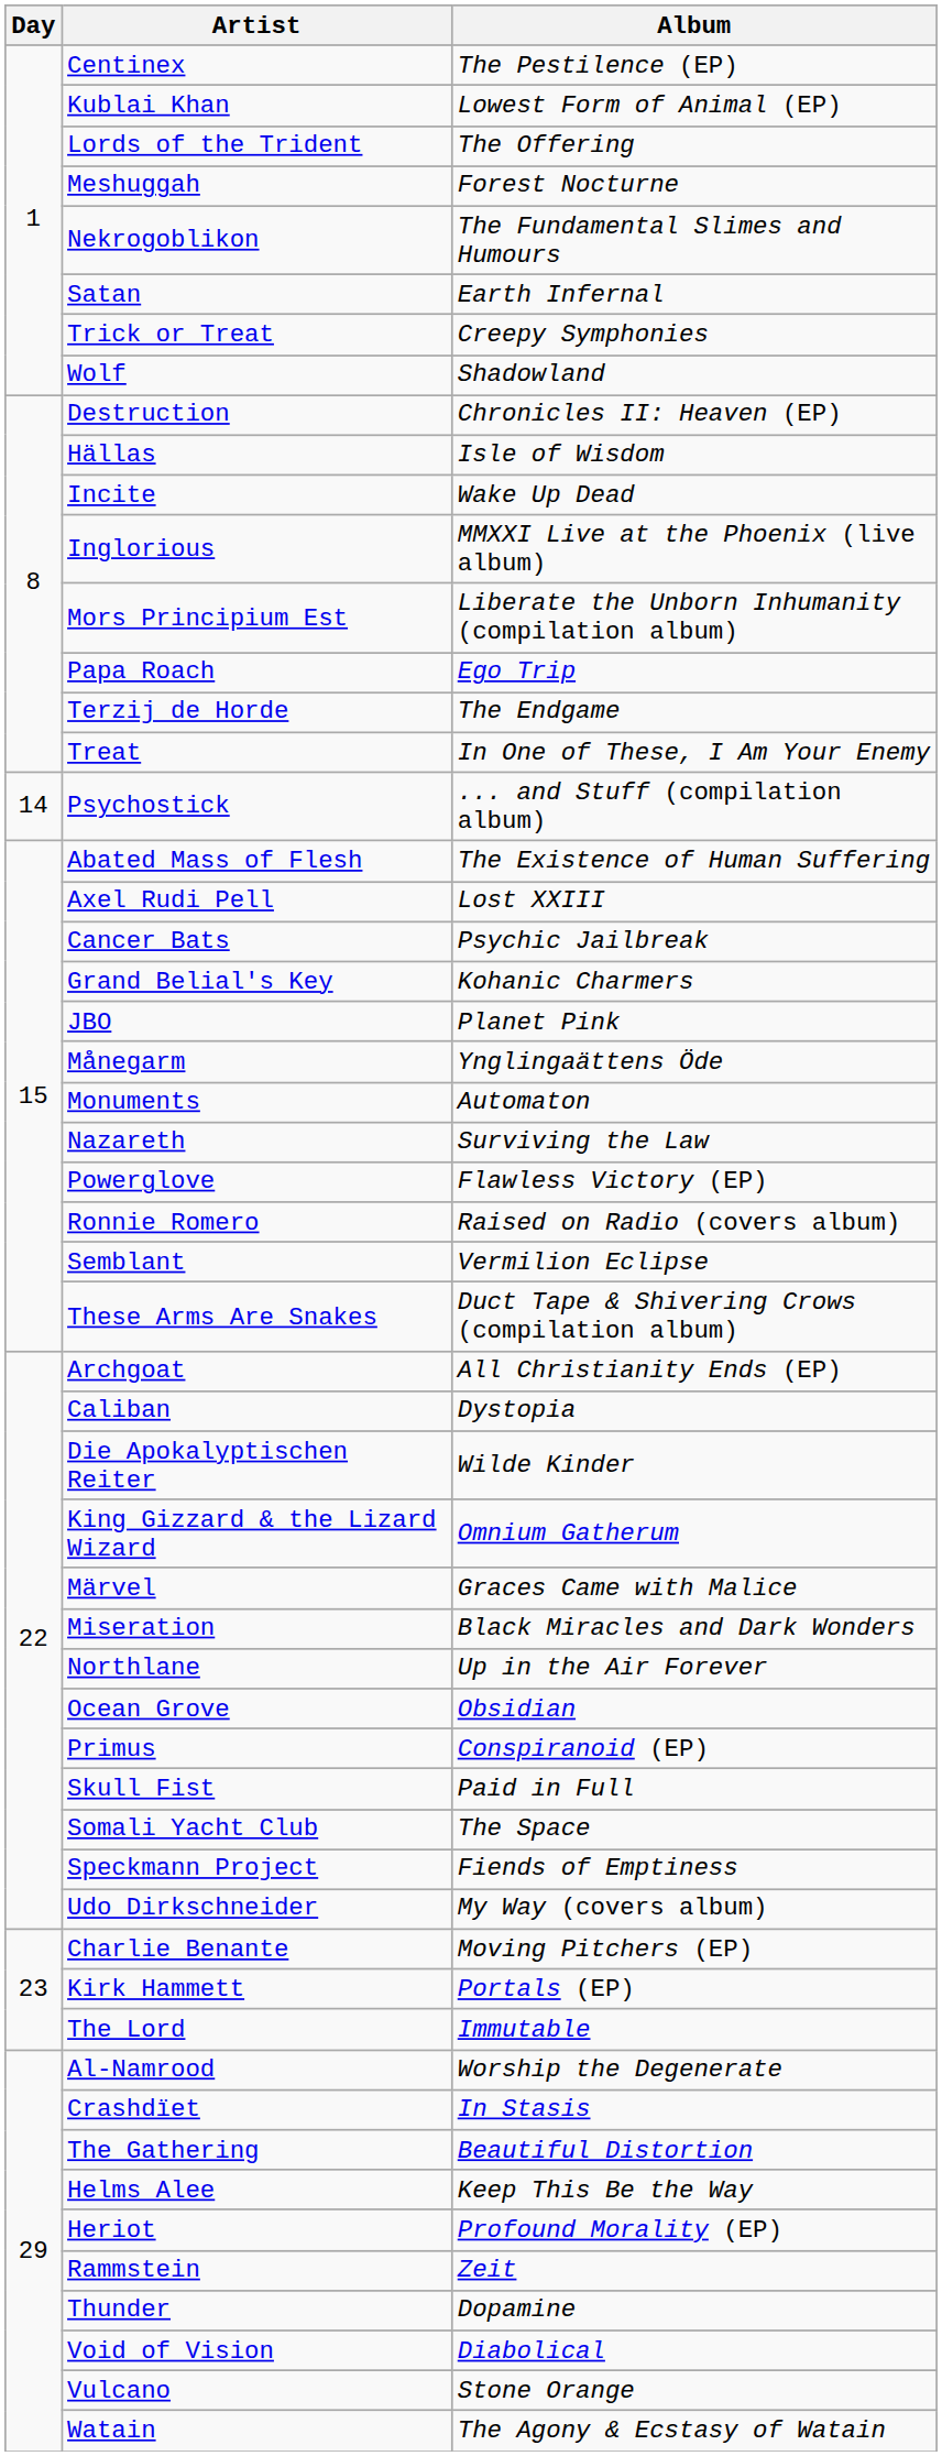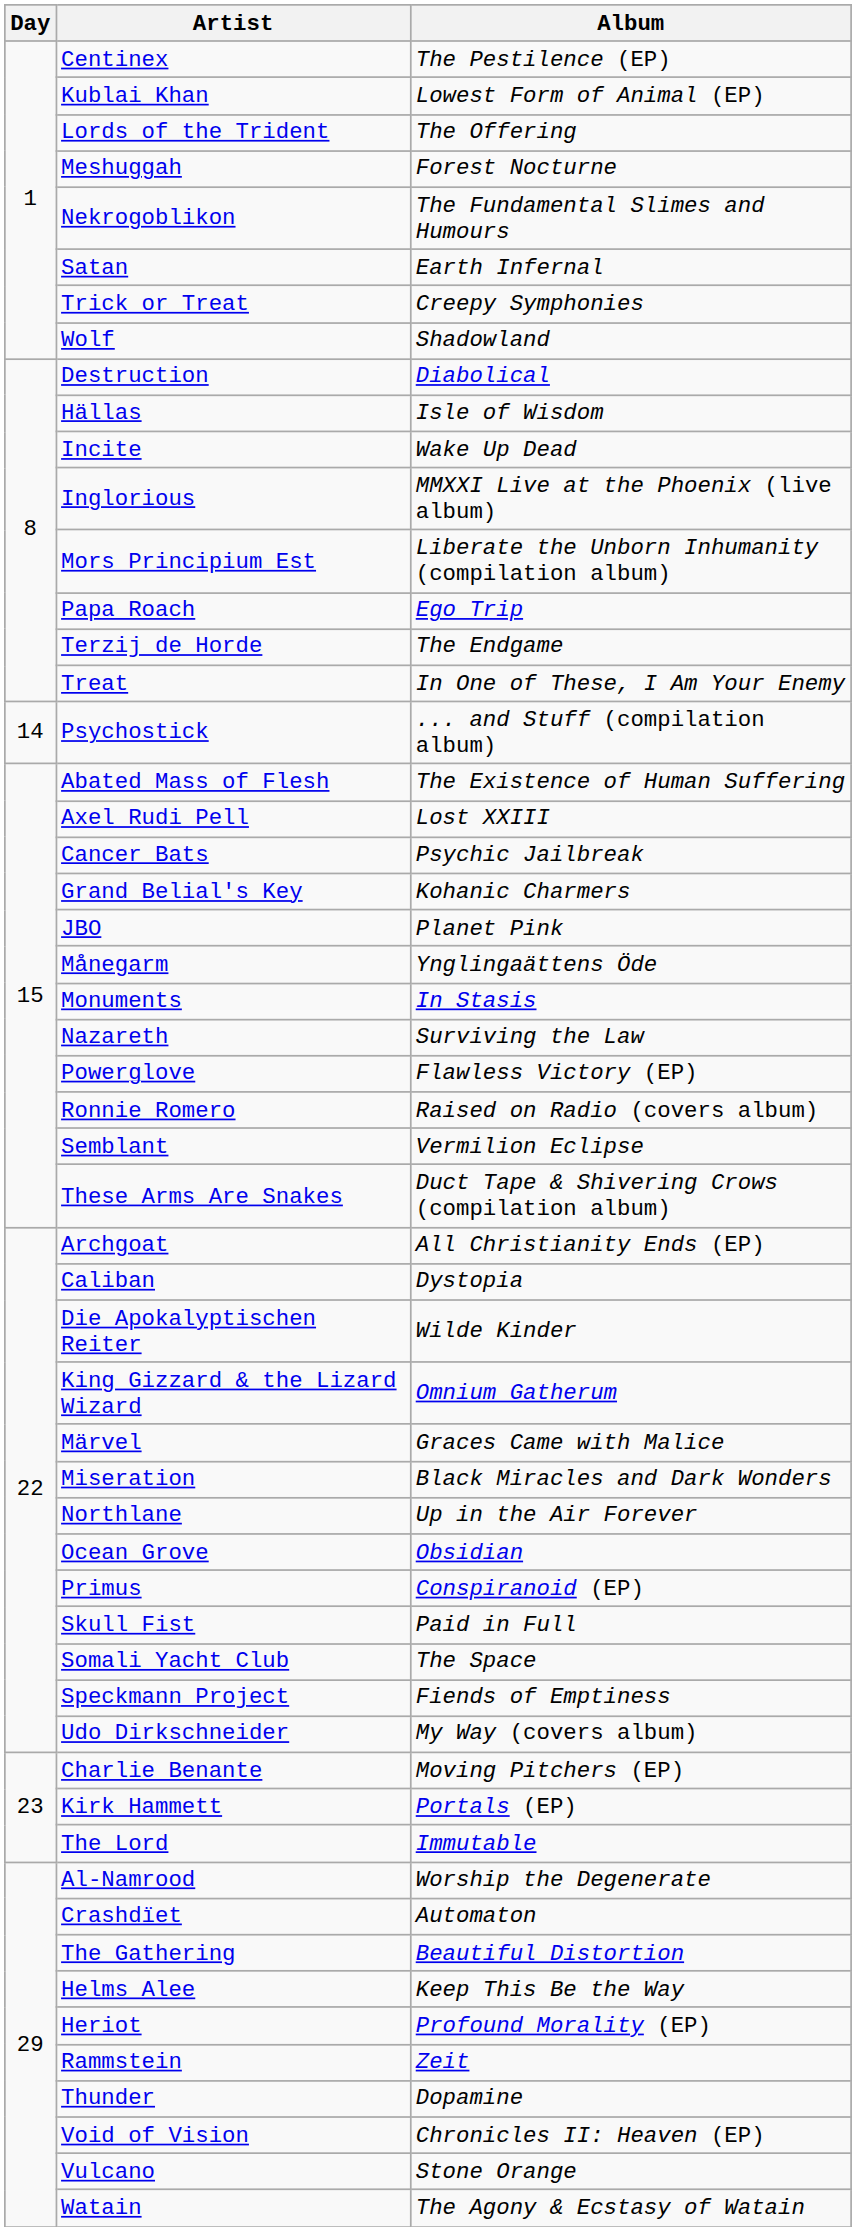 <table class="wikitable" id="table_April">
 <tr>
 <th style="width:20px;">Day</th>
 <th style="width:200px;">Artist</th>
 <th style="width:250px;">Album</th>
 </tr>
 <tr>
 <td style="text-align:center;" rowspan="8">1</td>
 <td><a href='#'>Centinex</a></td>
 <td><em>The Pestilence</em> (EP)</td>
 </tr>
 <tr>
 <td><a href='#'>Kublai Khan</a></td>
 <td><em>Lowest Form of Animal</em> (EP)</td>
 </tr>
 <tr>
 <td><a href='#'>Lords of the Trident</a></td>
 <td><em>The Offering</em></td>
 </tr>
 <tr>
 <td><a href='#'>Meshuggah</a></td>
 <td><em>Forest Nocturne</em></td>
 </tr>
 <tr>
 <td><a href='#'>Nekrogoblikon</a></td>
 <td><em>The Fundamental Slimes and Humours</em></td>
 </tr>
 <tr>
 <td><a href='#'>Satan</a></td>
 <td><em>Earth Infernal</em></td>
 </tr>
 <tr>
 <td><a href='#'>Trick or Treat</a></td>
 <td><em>Creepy Symphonies</em></td>
 </tr>
 <tr>
 <td><a href='#'>Wolf</a></td>
 <td><em>Shadowland</em></td>
 </tr>
 <tr>
 <td style="text-align:center;" rowspan="8">8</td>
 <td><a href='#'>Destruction</a></td>
-<td><em>Chronicles II: Heaven</em> (EP)</td>
+<td><em><a href='#'>Diabolical</a></em></td>
 </tr>
 <tr>
 <td><a href='#'>Hällas</a></td>
 <td><em>Isle of Wisdom</em></td>
 </tr>
 <tr>
 <td><a href='#'>Incite</a></td>
 <td><em>Wake Up Dead</em></td>
 </tr>
 <tr>
 <td><a href='#'>Inglorious</a></td>
 <td><em>MMXXI Live at the Phoenix</em> (live album)</td>
 </tr>
 <tr>
 <td><a href='#'>Mors Principium Est</a></td>
 <td><em>Liberate the Unborn Inhumanity</em> (compilation album)</td>
 </tr>
 <tr>
 <td><a href='#'>Papa Roach</a></td>
 <td><em><a href='#'>Ego Trip</a></em></td>
 </tr>
 <tr>
 <td><a href='#'>Terzij de Horde</a></td>
 <td><em>The Endgame</em></td>
 </tr>
 <tr>
 <td><a href='#'>Treat</a></td>
 <td><em>In One of These, I Am Your Enemy</em></td>
 </tr>
 <tr>
 <td style="text-align:center;" rowspan="1">14</td>
 <td><a href='#'>Psychostick</a></td>
 <td><em>... and Stuff</em> (compilation album)</td>
 </tr>
 <tr>
 <td style="text-align:center;" rowspan="12">15</td>
 <td><a href='#'>Abated Mass of Flesh</a></td>
 <td><em>The Existence of Human Suffering</em></td>
 </tr>
 <tr>
 <td><a href='#'>Axel Rudi Pell</a></td>
 <td><em>Lost XXIII</em></td>
 </tr>
 <tr>
 <td><a href='#'>Cancer Bats</a></td>
 <td><em>Psychic Jailbreak</em></td>
 </tr>
 <tr>
 <td><a href='#'>Grand Belial's Key</a></td>
 <td><em>Kohanic Charmers</em></td>
 </tr>
 <tr>
 <td><a href='#'>JBO</a></td>
 <td><em>Planet Pink</em></td>
 </tr>
 <tr>
 <td><a href='#'>Månegarm</a></td>
 <td><em>Ynglingaättens Öde</em></td>
 </tr>
 <tr>
 <td><a href='#'>Monuments</a></td>
-<td><em>Automaton</em></td>
+<td><em><a href='#'>In Stasis</a></em></td>
 </tr>
 <tr>
 <td><a href='#'>Nazareth</a></td>
 <td><em>Surviving the Law</em></td>
 </tr>
 <tr>
 <td><a href='#'>Powerglove</a></td>
 <td><em>Flawless Victory</em> (EP)</td>
 </tr>
 <tr>
 <td><a href='#'>Ronnie Romero</a></td>
 <td><em>Raised on Radio</em> (covers album)</td>
 </tr>
 <tr>
 <td><a href='#'>Semblant</a></td>
 <td><em>Vermilion Eclipse</em></td>
 </tr>
 <tr>
 <td><a href='#'>These Arms Are Snakes</a></td>
 <td><em>Duct Tape & Shivering Crows</em> (compilation album)</td>
 </tr>
 <tr>
 <td style="text-align:center;" rowspan="13">22</td>
 <td><a href='#'>Archgoat</a></td>
 <td><em>All Christianity Ends</em> (EP)</td>
 </tr>
 <tr>
 <td><a href='#'>Caliban</a></td>
 <td><em>Dystopia</em></td>
 </tr>
 <tr>
 <td><a href='#'>Die Apokalyptischen Reiter</a></td>
 <td><em>Wilde Kinder</em></td>
 </tr>
 <tr>
 <td><a href='#'>King Gizzard & the Lizard Wizard</a></td>
 <td><em><a href='#'>Omnium Gatherum</a></em></td>
 </tr>
 <tr>
 <td><a href='#'>Märvel</a></td>
 <td><em>Graces Came with Malice</em></td>
 </tr>
 <tr>
 <td><a href='#'>Miseration</a></td>
 <td><em>Black Miracles and Dark Wonders</em></td>
 </tr>
 <tr>
 <td><a href='#'>Northlane</a></td>
 <td><em>Up in the Air Forever</em></td>
 </tr>
 <tr>
 <td><a href='#'>Ocean Grove</a></td>
 <td><em><a href='#'>Obsidian</a></em></td>
 </tr>
 <tr>
 <td><a href='#'>Primus</a></td>
 <td><em><a href='#'>Conspiranoid</a></em> (EP)</td>
 </tr>
 <tr>
 <td><a href='#'>Skull Fist</a></td>
 <td><em>Paid in Full</em></td>
 </tr>
 <tr>
 <td><a href='#'>Somali Yacht Club</a></td>
 <td><em>The Space</em></td>
 </tr>
 <tr>
 <td><a href='#'>Speckmann Project</a></td>
 <td><em>Fiends of Emptiness</em></td>
 </tr>
 <tr>
 <td><a href='#'>Udo Dirkschneider</a></td>
 <td><em>My Way</em> (covers album)</td>
 </tr>
 <tr>
 <td style="text-align:center;" rowspan="3">23</td>
 <td><a href='#'>Charlie Benante</a></td>
 <td><em>Moving Pitchers</em> (EP)</td>
 </tr>
 <tr>
 <td><a href='#'>Kirk Hammett</a></td>
 <td><em><a href='#'>Portals</a></em> (EP)</td>
 </tr>
 <tr>
 <td><a href='#'>The Lord</a></td>
 <td><em><a href='#'>Immutable</a></em></td>
 </tr>
 <tr>
 <td rowspan="10" style="text-align:center;">29</td>
 <td><a href='#'>Al-Namrood</a></td>
 <td><em>Worship the Degenerate</em></td>
 </tr>
 <tr>
 <td><a href='#'>Crashdïet</a></td>
-<td><em><a href='#'>In Stasis</a></em></td>
+<td><em>Automaton</em></td>
 </tr>
 <tr>
 <td><a href='#'>The Gathering</a></td>
 <td><em><a href='#'>Beautiful Distortion</a></em></td>
 </tr>
 <tr>
 <td><a href='#'>Helms Alee</a></td>
 <td><em>Keep This Be the Way</em></td>
 </tr>
 <tr>
 <td><a href='#'>Heriot</a></td>
 <td><em><a href='#'>Profound Morality</a></em> (EP)</td>
 </tr>
 <tr>
 <td><a href='#'>Rammstein</a></td>
 <td><em><a href='#'>Zeit</a></em></td>
 </tr>
 <tr>
 <td><a href='#'>Thunder</a></td>
 <td><em>Dopamine</em></td>
 </tr>
 <tr>
 <td><a href='#'>Void of Vision</a></td>
-<td><em><a href='#'>Diabolical</a></em></td>
+<td><em>Chronicles II: Heaven</em> (EP)</td>
 </tr>
 <tr>
 <td><a href='#'>Vulcano</a></td>
 <td><em>Stone Orange</em></td>
 </tr>
 <tr>
 <td><a href='#'>Watain</a></td>
 <td><em>The Agony & Ecstasy of Watain</em></td>
 </tr>
 </table>
